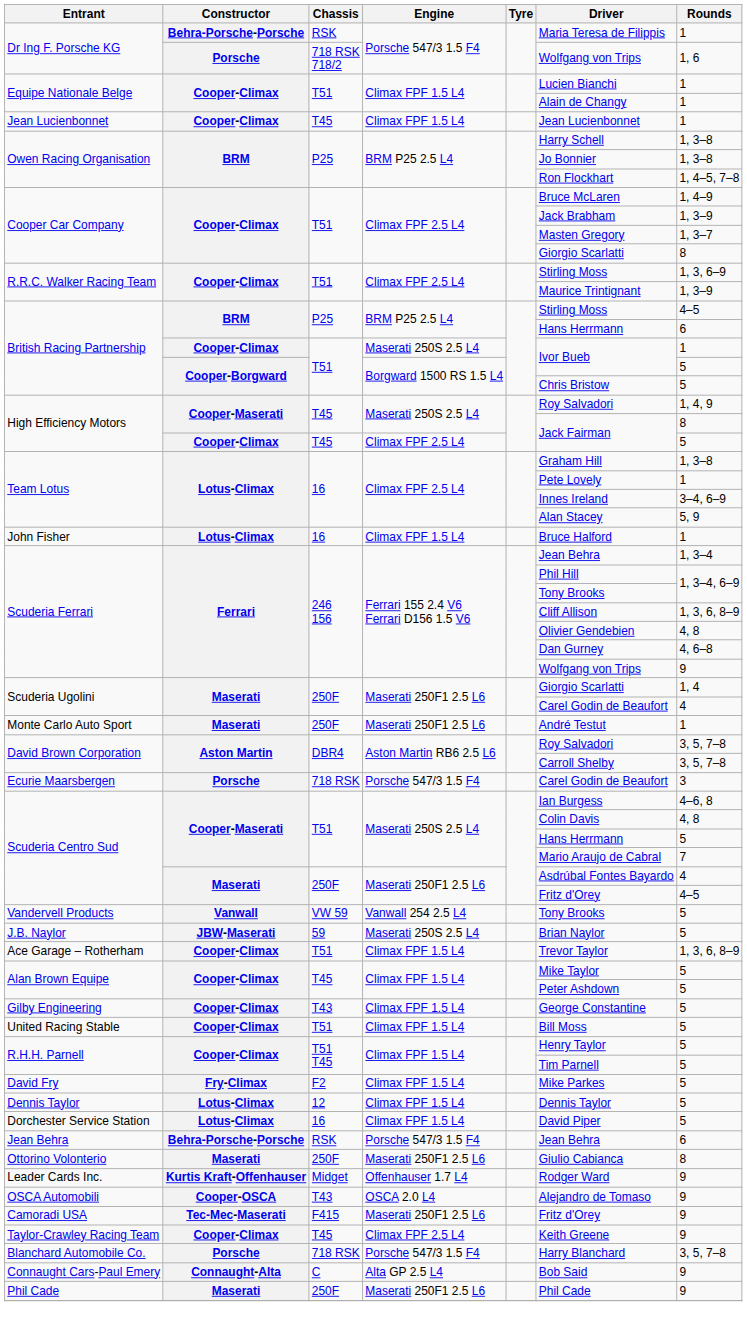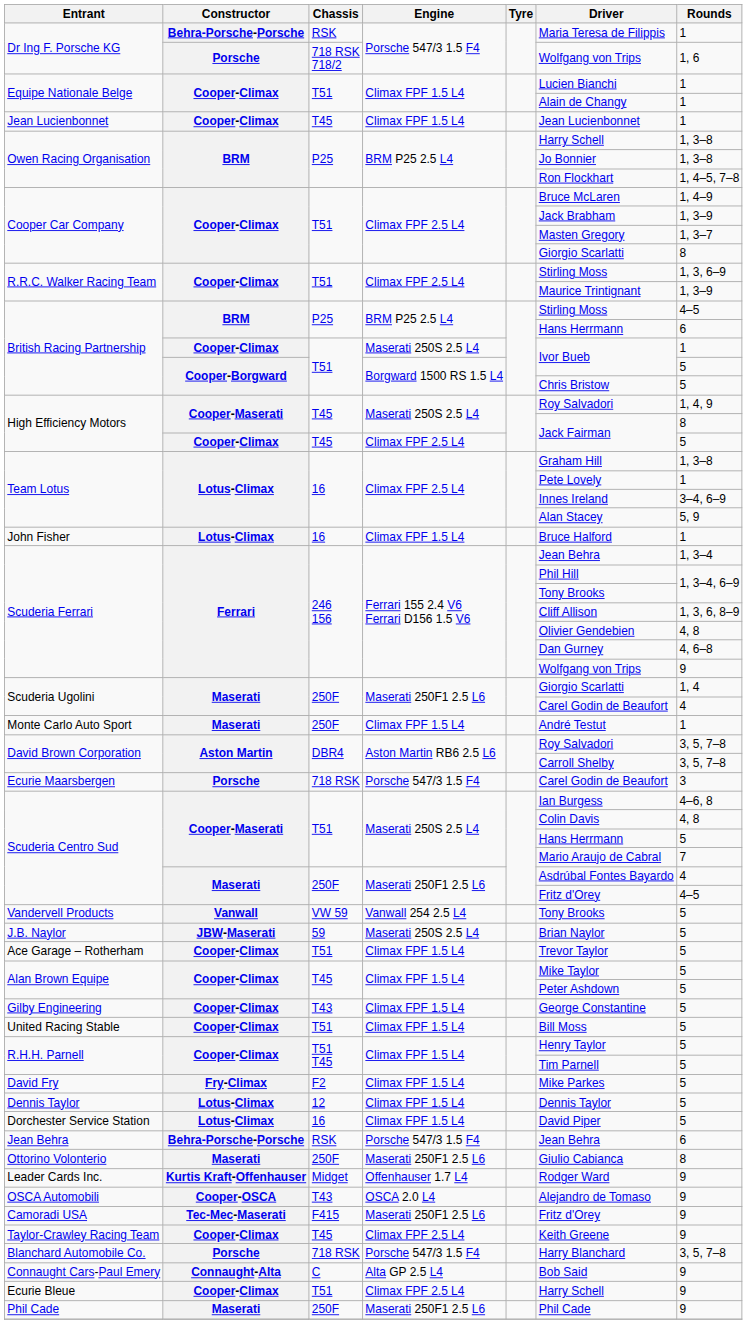 <table class="wikitable sortable" style="font-size: 85%">
 <tr>
 <th>Entrant</th>
 <th>Constructor</th>
 <th>Chassis</th>
 <th>Engine</th>
 <th>Tyre</th>
 <th>Driver</th>
 <th>Rounds</th>
 </tr>
 <tr>
 <td rowspan=2> <a href='#'>Dr Ing F. Porsche KG</a></td>
 <th><a href='#'>Behra-Porsche</a>-<a href='#'>Porsche</a></th>
 <td><a href='#'>RSK</a></td>
 <td rowspan=2><a href='#'>Porsche</a> 547/3 1.5 <a href='#'>F4</a></td>
 <td rowspan=2></td>
 <td> <a href='#'>Maria Teresa de Filippis</a></td>
 <td>1</td>
 </tr>
 <tr>
 <th><a href='#'>Porsche</a></th>
 <td><a href='#'>718 RSK</a><br><a href='#'>718/2</a></td>
 <td> <a href='#'>Wolfgang von Trips</a></td>
 <td>1, 6</td>
 </tr>
 <tr>
 <td rowspan=2> <a href='#'>Equipe Nationale Belge</a></td>
 <th rowspan=2><a href='#'>Cooper</a>-<a href='#'>Climax</a></th>
 <td rowspan=2><a href='#'>T51</a></td>
 <td rowspan=2><a href='#'>Climax FPF 1.5 L4</a></td>
 <td rowspan=2></td>
 <td> <a href='#'>Lucien Bianchi</a></td>
 <td>1</td>
 </tr>
 <tr>
 <td> <a href='#'>Alain de Changy</a></td>
 <td>1</td>
 </tr>
 <tr>
 <td> <a href='#'>Jean Lucienbonnet</a></td>
 <th><a href='#'>Cooper</a>-<a href='#'>Climax</a></th>
 <td><a href='#'>T45</a></td>
 <td><a href='#'>Climax FPF 1.5 L4</a></td>
 <td></td>
 <td> <a href='#'>Jean Lucienbonnet</a></td>
 <td>1</td>
 </tr>
 <tr>
 <td rowspan=3> <a href='#'>Owen Racing Organisation</a></td>
 <th rowspan=3><a href='#'>BRM</a></th>
 <td rowspan=3><a href='#'>P25</a></td>
 <td rowspan=3><a href='#'>BRM</a> P25 2.5 <a href='#'>L4</a></td>
 <td rowspan=3></td>
 <td> <a href='#'>Harry Schell</a></td>
 <td>1, 3–8</td>
 </tr>
 <tr>
 <td> <a href='#'>Jo Bonnier</a></td>
 <td>1, 3–8</td>
 </tr>
 <tr>
 <td> <a href='#'>Ron Flockhart</a></td>
 <td>1, 4–5, 7–8</td>
 </tr>
 <tr>
 <td rowspan=4> <a href='#'>Cooper Car Company</a></td>
 <th rowspan=4><a href='#'>Cooper</a>-<a href='#'>Climax</a></th>
 <td rowspan=4><a href='#'>T51</a></td>
 <td rowspan=4><a href='#'>Climax FPF 2.5 L4</a></td>
 <td rowspan=4></td>
 <td> <a href='#'>Bruce McLaren</a></td>
 <td>1, 4–9</td>
 </tr>
 <tr>
 <td> <a href='#'>Jack Brabham</a></td>
 <td>1, 3–9</td>
 </tr>
 <tr>
 <td> <a href='#'>Masten Gregory</a></td>
 <td>1, 3–7</td>
 </tr>
 <tr>
 <td> <a href='#'>Giorgio Scarlatti</a></td>
 <td>8</td>
 </tr>
 <tr>
 <td rowspan=2> <a href='#'>R.R.C. Walker Racing Team</a></td>
 <th rowspan=2><a href='#'>Cooper</a>-<a href='#'>Climax</a></th>
 <td rowspan=2><a href='#'>T51</a></td>
 <td rowspan=2><a href='#'>Climax FPF 2.5 L4</a></td>
 <td rowspan=2></td>
 <td> <a href='#'>Stirling Moss</a></td>
 <td>1, 3, 6–9</td>
 </tr>
 <tr>
 <td> <a href='#'>Maurice Trintignant</a></td>
 <td>1, 3–9</td>
 </tr>
 <tr>
 <td rowspan=5> <a href='#'>British Racing Partnership</a></td>
 <th rowspan=2><a href='#'>BRM</a></th>
 <td rowspan=2><a href='#'>P25</a></td>
 <td rowspan=2><a href='#'>BRM</a> P25 2.5 <a href='#'>L4</a></td>
 <td rowspan=5></td>
 <td> <a href='#'>Stirling Moss</a></td>
 <td>4–5</td>
 </tr>
 <tr>
 <td> <a href='#'>Hans Herrmann</a></td>
 <td>6</td>
 </tr>
 <tr>
 <th><a href='#'>Cooper</a>-<a href='#'>Climax</a></th>
 <td rowspan=3><a href='#'>T51</a></td>
 <td><a href='#'>Maserati</a> 250S 2.5 <a href='#'>L4</a></td>
 <td rowspan=2> <a href='#'>Ivor Bueb</a></td>
 <td>1</td>
 </tr>
 <tr>
 <th rowspan=2><a href='#'>Cooper</a>-<a href='#'>Borgward</a></th>
 <td rowspan=2><a href='#'>Borgward</a> 1500 RS 1.5 <a href='#'>L4</a></td>
 <td>5</td>
 </tr>
 <tr>
 <td> <a href='#'>Chris Bristow</a></td>
 <td>5</td>
 </tr>
 <tr>
 <td rowspan=3> High Efficiency Motors</td>
 <th rowspan=2><a href='#'>Cooper</a>-<a href='#'>Maserati</a></th>
 <td rowspan=2><a href='#'>T45</a></td>
 <td rowspan=2><a href='#'>Maserati</a> 250S 2.5 <a href='#'>L4</a></td>
 <td rowspan=3></td>
 <td> <a href='#'>Roy Salvadori</a></td>
 <td>1, 4, 9</td>
 </tr>
 <tr>
 <td rowspan=2> <a href='#'>Jack Fairman</a></td>
 <td>8</td>
 </tr>
 <tr>
 <th><a href='#'>Cooper</a>-<a href='#'>Climax</a></th>
 <td><a href='#'>T45</a></td>
 <td><a href='#'>Climax FPF 2.5 L4</a></td>
 <td>5</td>
 </tr>
 <tr>
 <td rowspan=4> <a href='#'>Team Lotus</a></td>
 <th rowspan=4><a href='#'>Lotus</a>-<a href='#'>Climax</a></th>
 <td rowspan=4><a href='#'>16</a></td>
 <td rowspan=4><a href='#'>Climax FPF 2.5 L4</a></td>
 <td rowspan=4></td>
 <td> <a href='#'>Graham Hill</a></td>
 <td>1, 3–8</td>
 </tr>
 <tr>
 <td> <a href='#'>Pete Lovely</a></td>
 <td>1</td>
 </tr>
 <tr>
 <td> <a href='#'>Innes Ireland</a></td>
 <td>3–4, 6–9</td>
 </tr>
 <tr>
 <td> <a href='#'>Alan Stacey</a></td>
 <td>5, 9</td>
 </tr>
 <tr>
 <td> John Fisher</td>
 <th><a href='#'>Lotus</a>-<a href='#'>Climax</a></th>
 <td><a href='#'>16</a></td>
 <td><a href='#'>Climax FPF 1.5 L4</a></td>
 <td></td>
 <td> <a href='#'>Bruce Halford</a></td>
 <td>1</td>
 </tr>
 <tr>
 <td rowspan=7> <a href='#'>Scuderia Ferrari</a></td>
 <th rowspan=7><a href='#'>Ferrari</a></th>
 <td rowspan=7><a href='#'>246</a><br><a href='#'>156</a></td>
 <td rowspan=7><a href='#'>Ferrari</a> 155 2.4 <a href='#'>V6</a><br><a href='#'>Ferrari</a> D156 1.5 <a href='#'>V6</a></td>
 <td rowspan=7></td>
 <td> <a href='#'>Jean Behra</a></td>
 <td>1, 3–4</td>
 </tr>
 <tr>
 <td> <a href='#'>Phil Hill</a></td>
 <td rowspan=2>1, 3–4, 6–9</td>
 </tr>
 <tr>
 <td> <a href='#'>Tony Brooks</a></td>
 </tr>
 <tr>
 <td> <a href='#'>Cliff Allison</a></td>
 <td>1, 3, 6, 8–9</td>
 </tr>
 <tr>
 <td> <a href='#'>Olivier Gendebien</a></td>
 <td>4, 8</td>
 </tr>
 <tr>
 <td> <a href='#'>Dan Gurney</a></td>
 <td>4, 6–8</td>
 </tr>
 <tr>
 <td> <a href='#'>Wolfgang von Trips</a></td>
 <td>9</td>
 </tr>
 <tr>
 <td rowspan=2> Scuderia Ugolini</td>
 <th rowspan=2><a href='#'>Maserati</a></th>
 <td rowspan=2><a href='#'>250F</a></td>
 <td rowspan=2><a href='#'>Maserati</a> 250F1 2.5 <a href='#'>L6</a></td>
 <td rowspan=2></td>
 <td> <a href='#'>Giorgio Scarlatti</a></td>
 <td>1, 4</td>
 </tr>
 <tr>
 <td> <a href='#'>Carel Godin de Beaufort</a></td>
 <td>4</td>
 </tr>
 <tr>
 <td> Monte Carlo Auto Sport</td>
 <th><a href='#'>Maserati</a></th>
 <td><a href='#'>250F</a></td>
-<td><a href='#'>Maserati</a> 250F1 2.5 <a href='#'>L6</a></td>
+<td><a href='#'>Climax FPF 1.5 L4</a></td>
 <td></td>
 <td> <a href='#'>André Testut</a></td>
 <td>1</td>
 </tr>
 <tr>
 <td rowspan=2> <a href='#'>David Brown Corporation</a></td>
 <th rowspan=2><a href='#'>Aston Martin</a></th>
 <td rowspan=2><a href='#'>DBR4</a></td>
 <td rowspan=2><a href='#'>Aston Martin</a> RB6 2.5 <a href='#'>L6</a></td>
 <td rowspan=2></td>
 <td> <a href='#'>Roy Salvadori</a></td>
 <td>3, 5, 7–8</td>
 </tr>
 <tr>
 <td> <a href='#'>Carroll Shelby</a></td>
 <td>3, 5, 7–8</td>
 </tr>
 <tr>
 <td> <a href='#'>Ecurie Maarsbergen</a></td>
 <th><a href='#'>Porsche</a></th>
 <td><a href='#'>718 RSK</a></td>
 <td><a href='#'>Porsche</a> 547/3 1.5 <a href='#'>F4</a></td>
 <td></td>
 <td> <a href='#'>Carel Godin de Beaufort</a></td>
 <td>3</td>
 </tr>
 <tr>
 <td rowspan=6> <a href='#'>Scuderia Centro Sud</a></td>
 <th rowspan=4><a href='#'>Cooper</a>-<a href='#'>Maserati</a></th>
 <td rowspan=4><a href='#'>T51</a></td>
 <td rowspan=4><a href='#'>Maserati</a> 250S 2.5 <a href='#'>L4</a></td>
 <td rowspan=6></td>
 <td> <a href='#'>Ian Burgess</a></td>
 <td>4–6, 8</td>
 </tr>
 <tr>
 <td> <a href='#'>Colin Davis</a></td>
 <td>4, 8</td>
 </tr>
 <tr>
 <td> <a href='#'>Hans Herrmann</a></td>
 <td>5</td>
 </tr>
 <tr>
 <td> <a href='#'>Mario Araujo de Cabral</a></td>
 <td>7</td>
 </tr>
 <tr>
 <th rowspan=2><a href='#'>Maserati</a></th>
 <td rowspan=2><a href='#'>250F</a></td>
 <td rowspan=2><a href='#'>Maserati</a> 250F1 2.5 <a href='#'>L6</a></td>
 <td> <a href='#'>Asdrúbal Fontes Bayardo</a></td>
 <td>4</td>
 </tr>
 <tr>
 <td> <a href='#'>Fritz d'Orey</a></td>
 <td>4–5</td>
 </tr>
 <tr>
 <td> <a href='#'>Vandervell Products</a></td>
 <th><a href='#'>Vanwall</a></th>
 <td><a href='#'>VW 59</a></td>
 <td><a href='#'>Vanwall</a> 254 2.5 <a href='#'>L4</a></td>
 <td></td>
 <td> <a href='#'>Tony Brooks</a></td>
 <td>5</td>
 </tr>
 <tr>
 <td> <a href='#'>J.B. Naylor</a></td>
 <th><a href='#'>JBW</a>-<a href='#'>Maserati</a></th>
 <td><a href='#'>59</a></td>
 <td><a href='#'>Maserati</a> 250S 2.5 <a href='#'>L4</a></td>
 <td></td>
 <td> <a href='#'>Brian Naylor</a></td>
 <td>5</td>
 </tr>
 <tr>
 <td> Ace Garage – Rotherham</td>
 <th><a href='#'>Cooper</a>-<a href='#'>Climax</a></th>
 <td><a href='#'>T51</a></td>
 <td><a href='#'>Climax FPF 1.5 L4</a></td>
 <td></td>
 <td> <a href='#'>Trevor Taylor</a></td>
-<td>1, 3, 6, 8–9</td>
+<td>5</td>
 </tr>
 <tr>
 <td rowspan=2> <a href='#'>Alan Brown Equipe</a></td>
 <th rowspan=2><a href='#'>Cooper</a>-<a href='#'>Climax</a></th>
 <td rowspan=2><a href='#'>T45</a></td>
 <td rowspan=2><a href='#'>Climax FPF 1.5 L4</a></td>
 <td rowspan=2></td>
 <td> <a href='#'>Mike Taylor</a></td>
 <td>5</td>
 </tr>
 <tr>
 <td> <a href='#'>Peter Ashdown</a></td>
 <td>5</td>
 </tr>
 <tr>
 <td> <a href='#'>Gilby Engineering</a></td>
 <th><a href='#'>Cooper</a>-<a href='#'>Climax</a></th>
 <td><a href='#'>T43</a></td>
 <td><a href='#'>Climax FPF 1.5 L4</a></td>
 <td></td>
 <td> <a href='#'>George Constantine</a></td>
 <td>5</td>
 </tr>
 <tr>
 <td> United Racing Stable</td>
 <th><a href='#'>Cooper</a>-<a href='#'>Climax</a></th>
 <td><a href='#'>T51</a></td>
 <td><a href='#'>Climax FPF 1.5 L4</a></td>
 <td></td>
 <td> <a href='#'>Bill Moss</a></td>
 <td>5</td>
 </tr>
 <tr>
 <td rowspan=2> <a href='#'>R.H.H. Parnell</a></td>
 <th rowspan=2><a href='#'>Cooper</a>-<a href='#'>Climax</a></th>
 <td rowspan=2><a href='#'>T51</a><br><a href='#'>T45</a></td>
 <td rowspan=2><a href='#'>Climax FPF 1.5 L4</a></td>
 <td rowspan=2></td>
 <td> <a href='#'>Henry Taylor</a></td>
 <td>5</td>
 </tr>
 <tr>
 <td> <a href='#'>Tim Parnell</a></td>
 <td>5</td>
 </tr>
 <tr>
 <td> <a href='#'>David Fry</a></td>
 <th><a href='#'>Fry</a>-<a href='#'>Climax</a></th>
 <td><a href='#'>F2</a></td>
 <td><a href='#'>Climax FPF 1.5 L4</a></td>
 <td></td>
 <td> <a href='#'>Mike Parkes</a></td>
 <td>5</td>
 </tr>
 <tr>
 <td> <a href='#'>Dennis Taylor</a></td>
 <th><a href='#'>Lotus</a>-<a href='#'>Climax</a></th>
 <td><a href='#'>12</a></td>
 <td><a href='#'>Climax FPF 1.5 L4</a></td>
 <td></td>
 <td> <a href='#'>Dennis Taylor</a></td>
 <td>5</td>
 </tr>
 <tr>
 <td> Dorchester Service Station</td>
 <th><a href='#'>Lotus</a>-<a href='#'>Climax</a></th>
 <td><a href='#'>16</a></td>
 <td><a href='#'>Climax FPF 1.5 L4</a></td>
 <td></td>
 <td> <a href='#'>David Piper</a></td>
 <td>5</td>
 </tr>
 <tr>
 <td> <a href='#'>Jean Behra</a></td>
 <th><a href='#'>Behra-Porsche</a>-<a href='#'>Porsche</a></th>
 <td><a href='#'>RSK</a></td>
 <td><a href='#'>Porsche</a> 547/3 1.5 <a href='#'>F4</a></td>
 <td></td>
 <td> <a href='#'>Jean Behra</a></td>
 <td>6</td>
 </tr>
 <tr>
 <td> <a href='#'>Ottorino Volonterio</a></td>
 <th><a href='#'>Maserati</a></th>
 <td><a href='#'>250F</a></td>
 <td><a href='#'>Maserati</a> 250F1 2.5 <a href='#'>L6</a></td>
 <td></td>
 <td> <a href='#'>Giulio Cabianca</a></td>
 <td>8</td>
 </tr>
 <tr>
 <td> Leader Cards Inc.</td>
 <th><a href='#'>Kurtis Kraft</a>-<a href='#'>Offenhauser</a></th>
 <td><a href='#'>Midget</a></td>
 <td><a href='#'>Offenhauser</a> 1.7 <a href='#'>L4</a></td>
 <td></td>
 <td> <a href='#'>Rodger Ward</a></td>
 <td>9</td>
 </tr>
 <tr>
 <td> <a href='#'>OSCA Automobili</a></td>
 <th><a href='#'>Cooper</a>-<a href='#'>OSCA</a></th>
 <td><a href='#'>T43</a></td>
 <td><a href='#'>OSCA</a> 2.0 <a href='#'>L4</a></td>
 <td></td>
 <td> <a href='#'>Alejandro de Tomaso</a></td>
 <td>9</td>
 </tr>
 <tr>
 <td> <a href='#'>Camoradi USA</a></td>
 <th><a href='#'>Tec-Mec</a>-<a href='#'>Maserati</a></th>
 <td><a href='#'>F415</a></td>
 <td><a href='#'>Maserati</a> 250F1 2.5 <a href='#'>L6</a></td>
 <td></td>
 <td> <a href='#'>Fritz d'Orey</a></td>
 <td>9</td>
 </tr>
 <tr>
 <td> <a href='#'>Taylor-Crawley Racing Team</a></td>
 <th><a href='#'>Cooper</a>-<a href='#'>Climax</a></th>
 <td><a href='#'>T45</a></td>
 <td><a href='#'>Climax FPF 2.5 L4</a></td>
 <td></td>
 <td> <a href='#'>Keith Greene</a></td>
 <td>9</td>
 </tr>
 <tr>
 <td> <a href='#'>Blanchard Automobile Co.</a></td>
 <th><a href='#'>Porsche</a></th>
 <td><a href='#'>718 RSK</a></td>
 <td><a href='#'>Porsche</a> 547/3 1.5 <a href='#'>F4</a></td>
 <td></td>
 <td> <a href='#'>Harry Blanchard</a></td>
 <td>3, 5, 7–8</td>
 </tr>
 <tr>
 <td> <a href='#'>Connaught Cars</a>-<a href='#'>Paul Emery</a></td>
 <th><a href='#'>Connaught</a>-<a href='#'>Alta</a></th>
 <td><a href='#'>C</a></td>
 <td><a href='#'>Alta</a> GP 2.5 <a href='#'>L4</a></td>
 <td></td>
 <td> <a href='#'>Bob Said</a></td>
 <td>9</td>
 </tr>
 <tr>
+<td> Ecurie Bleue</td>
+<th><a href='#'>Cooper</a>-<a href='#'>Climax</a></th>
+<td><a href='#'>T51</a></td>
+<td><a href='#'>Climax FPF 2.5 L4</a></td>
+<td></td>
+<td> <a href='#'>Harry Schell</a></td>
+<td>9</td>
+</tr>
+<tr>
 <td> <a href='#'>Phil Cade</a></td>
 <th><a href='#'>Maserati</a></th>
 <td><a href='#'>250F</a></td>
 <td><a href='#'>Maserati</a> 250F1 2.5 <a href='#'>L6</a></td>
 <td></td>
 <td> <a href='#'>Phil Cade</a></td>
 <td>9</td>
 </tr>
 <tr>
 </tr>
 </table>
